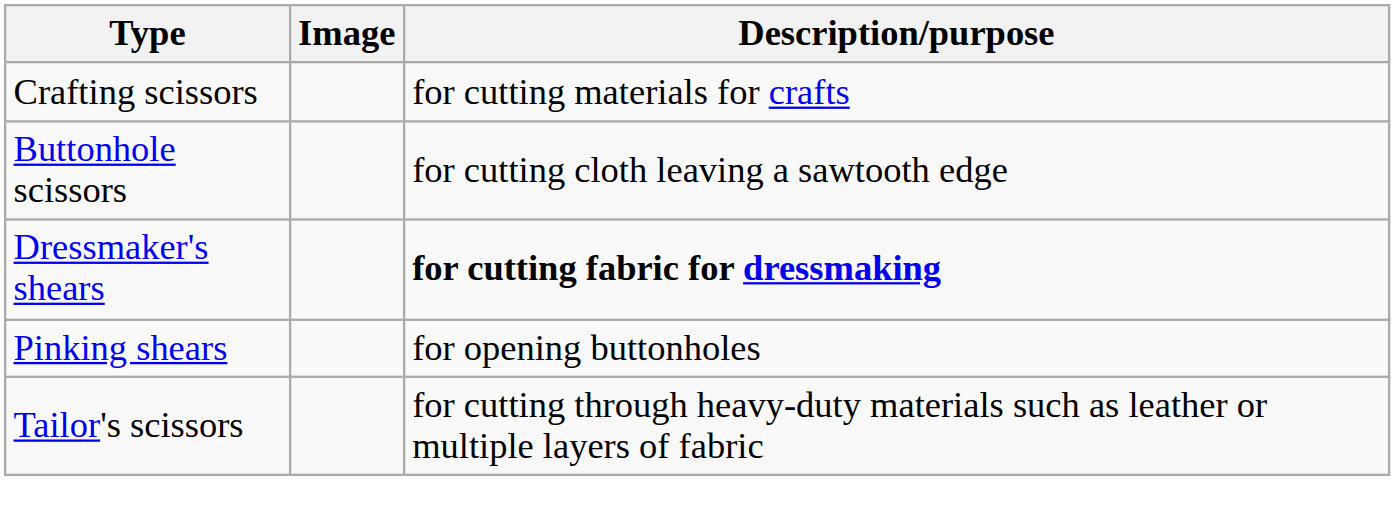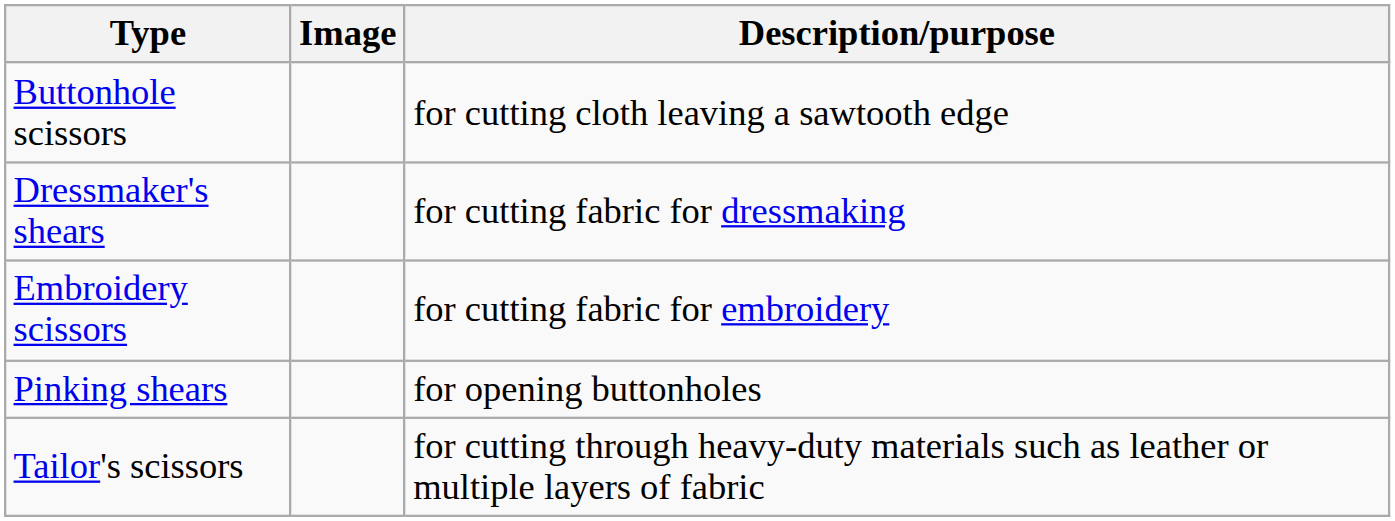 <table class="wikitable">
 <tr>
 <th>Type</th>
 <th>Image</th>
 <th>Description/purpose</th>
-</tr>
-<tr>
-<td>Crafting scissors</td>
-<td></td>
-<td>for cutting materials for <a href='#'>crafts</a></td>
 </tr>
 <tr>
 <td><a href='#'>Buttonhole</a> scissors</td>
 <td></td>
 <td>for cutting cloth leaving a sawtooth edge</td>
 </tr>
 <tr>
 <td><a href='#'>Dressmaker's shears</a></td>
 <td></td>
-<td><strong>for cutting fabric for <a href='#'>dressmaking</a></strong></td>
+<td>for cutting fabric for <a href='#'>dressmaking</a></td>
+</tr>
+<tr>
+<td><a href='#'>Embroidery scissors</a></td>
+<td></td>
+<td>for cutting fabric for <a href='#'>embroidery</a></td>
 </tr>
 <tr>
 <td><a href='#'>Pinking shears</a></td>
 <td></td>
 <td>for opening buttonholes</td>
 </tr>
 <tr>
 <td><a href='#'>Tailor</a>'s scissors</td>
 <td></td>
 <td>for cutting through heavy-duty materials such as leather or multiple layers of fabric</td>
 </tr>
 </table>
